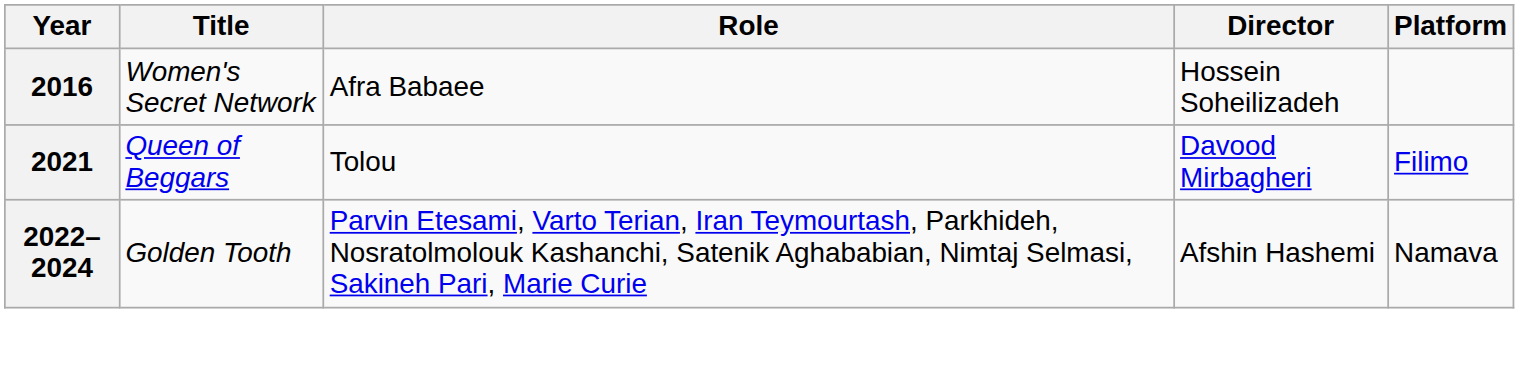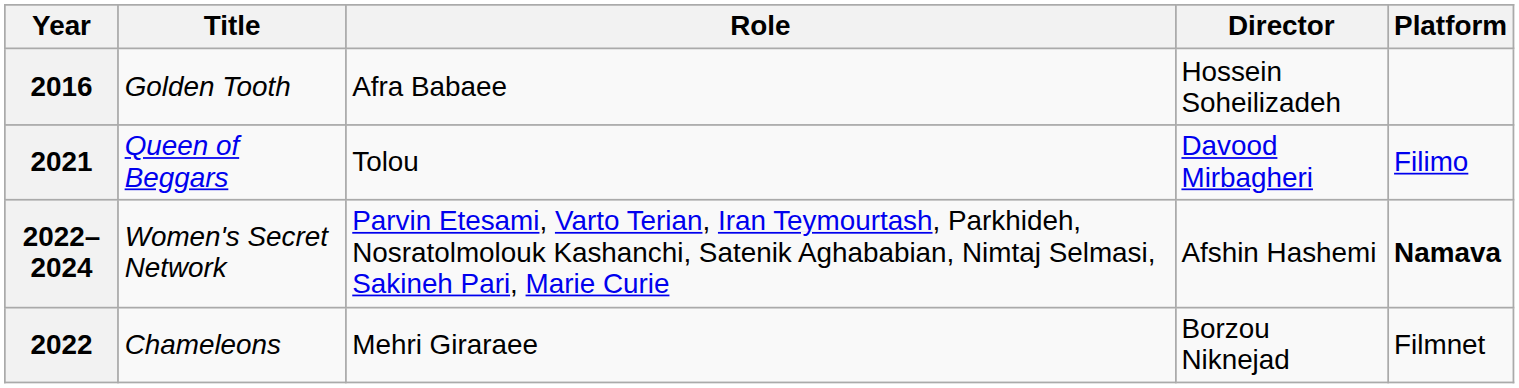 <table class="wikitable plainrowheaders sortable"  style=font-size:100%>
 <tr>
 <th scope="col">Year</th>
 <th scope="col">Title</th>
 <th scope="col">Role</th>
 <th scope="col">Director</th>
 <th scope="col" class="unsortable">Platform</th>
 </tr>
 <tr>
 <th scope=row>2016</th>
-<td><em>Women's Secret Network</em></td>
+<td><em>Golden Tooth</em></td>
 <td>Afra Babaee</td>
 <td>Hossein Soheilizadeh</td>
 <td></td>
 </tr>
 <tr>
 <th scope=row>2021</th>
 <td><em><a href='#'>Queen of Beggars</a></em></td>
 <td>Tolou</td>
 <td><a href='#'>Davood Mirbagheri</a></td>
 <td><a href='#'>Filimo</a></td>
 </tr>
 <tr>
 <th scope=row>2022–2024</th>
-<td><em>Golden Tooth</em></td>
+<td><em>Women's Secret Network</em></td>
 <td><a href='#'>Parvin Etesami</a>, <a href='#'>Varto Terian</a>, <a href='#'>Iran Teymourtash</a>, Parkhideh, Nosratolmolouk Kashanchi, Satenik Aghababian, Nimtaj Selmasi, <a href='#'>Sakineh Pari</a>, <a href='#'>Marie Curie</a></td>
 <td>Afshin Hashemi</td>
-<td>Namava</td>
+<td><strong>Namava</strong></td>
+</tr>
+<tr>
+<th scope=row>2022</th>
+<td><em>Chameleons</em></td>
+<td>Mehri Giraraee</td>
+<td>Borzou Niknejad</td>
+<td>Filmnet</td>
 </tr>
 </table>
